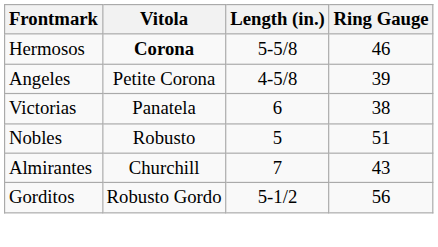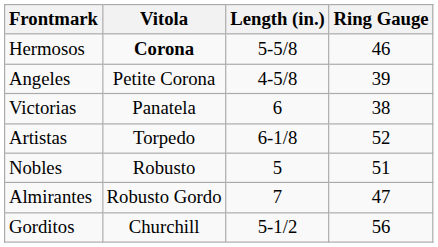 <table class="wikitable">
 <tr>
 <th>Frontmark</th>
 <th>Vitola</th>
 <th>Length (in.)</th>
 <th>Ring Gauge</th>
 </tr>
 <tr>
 <td>Hermosos</td>
 <td align="center"><strong>Corona</strong></td>
 <td align="center">5-5/8</td>
 <td align="center">46</td>
 </tr>
 <tr>
 <td>Angeles</td>
 <td align="center">Petite Corona</td>
 <td align="center">4-5/8</td>
 <td align="center">39</td>
 </tr>
 <tr>
 <td>Victorias</td>
 <td align="center">Panatela</td>
 <td align="center">6</td>
 <td align="center">38</td>
 </tr>
 <tr>
+<td>Artistas</td>
+<td align="center">Torpedo</td>
+<td align="center">6-1/8</td>
+<td align="center">52</td>
+</tr>
+<tr>
 <td>Nobles</td>
 <td align="center">Robusto</td>
 <td align="center">5</td>
 <td align="center">51</td>
 </tr>
 <tr>
 <td>Almirantes</td>
-<td align="center">Churchill</td>
+<td align="center">Robusto Gordo</td>
 <td align="center">7</td>
-<td align="center">43</td>
+<td align="center">47</td>
 </tr>
 <tr>
 <td>Gorditos</td>
-<td align="center">Robusto Gordo</td>
+<td align="center">Churchill</td>
 <td align="center">5-1/2</td>
 <td align="center">56</td>
 </tr>
 </table>
